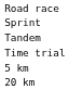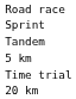 <table>
 <tr>
 <td>Road race</td>
 <td></td>
 <td></td>
 <td></td>
 </tr>
 <tr>
 <td>Sprint</td>
 <td></td>
 <td></td>
 <td></td>
 </tr>
 <tr>
 <td>Tandem</td>
 <td></td>
 <td></td>
 <td></td>
 </tr>
 <tr>
-<td>Time trial</td>
+<td>5 km</td>
 <td></td>
 <td></td>
 <td></td>
 </tr>
 <tr>
-<td>5 km</td>
+<td>Time trial</td>
 <td></td>
 <td></td>
 <td></td>
 </tr>
 <tr>
 <td>20 km</td>
 <td></td>
 <td></td>
 <td></td>
 </tr>
 </table>
